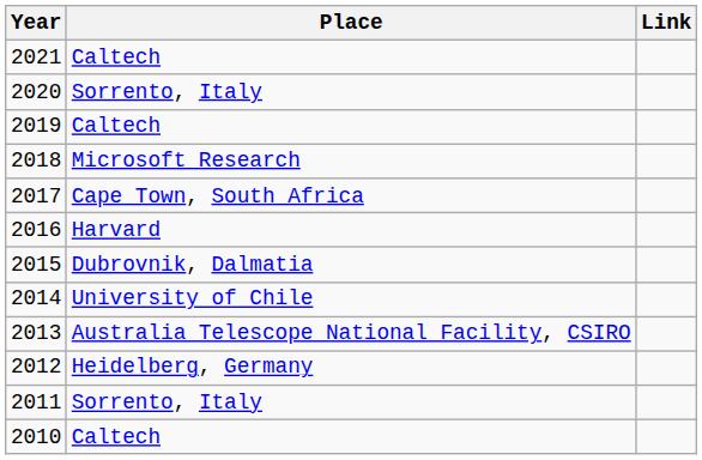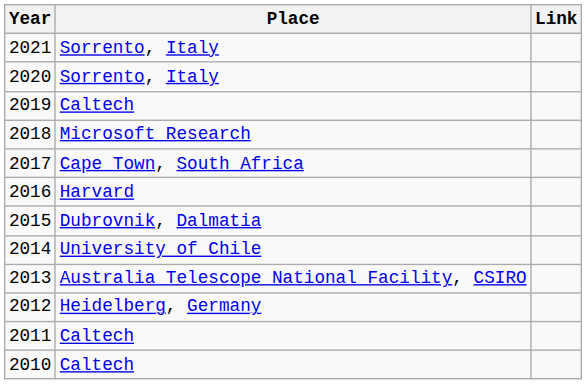 <table class="wikitable">
 <tr>
 <th>Year</th>
 <th>Place</th>
 <th>Link</th>
 </tr>
 <tr>
 <td>2021</td>
-<td><a href='#'>Caltech</a></td>
+<td><a href='#'>Sorrento</a>, <a href='#'>Italy</a></td>
 <td></td>
 </tr>
 <tr>
 <td>2020</td>
 <td><a href='#'>Sorrento</a>, <a href='#'>Italy</a></td>
 <td></td>
 </tr>
 <tr>
 <td>2019</td>
 <td><a href='#'>Caltech</a></td>
 <td></td>
 </tr>
 <tr>
 <td>2018</td>
 <td><a href='#'>Microsoft Research</a></td>
 <td></td>
 </tr>
 <tr>
 <td>2017</td>
 <td><a href='#'>Cape Town</a>, <a href='#'>South Africa</a></td>
 <td></td>
 </tr>
 <tr>
 <td>2016</td>
 <td><a href='#'>Harvard</a></td>
 <td></td>
 </tr>
 <tr>
 <td>2015</td>
 <td><a href='#'>Dubrovnik</a>, <a href='#'>Dalmatia</a></td>
 <td></td>
 </tr>
 <tr>
 <td>2014</td>
 <td><a href='#'>University of Chile</a></td>
 <td></td>
 </tr>
 <tr>
 <td>2013</td>
 <td><a href='#'>Australia Telescope National Facility</a>, <a href='#'>CSIRO</a></td>
 <td></td>
 </tr>
 <tr>
 <td>2012</td>
 <td><a href='#'>Heidelberg</a>, <a href='#'>Germany</a></td>
 <td> </td>
 </tr>
 <tr>
 <td>2011</td>
-<td><a href='#'>Sorrento</a>, <a href='#'>Italy</a></td>
+<td><a href='#'>Caltech</a></td>
 <td></td>
 </tr>
 <tr>
 <td>2010</td>
 <td><a href='#'>Caltech</a></td>
 <td> </td>
 </tr>
 </table>
